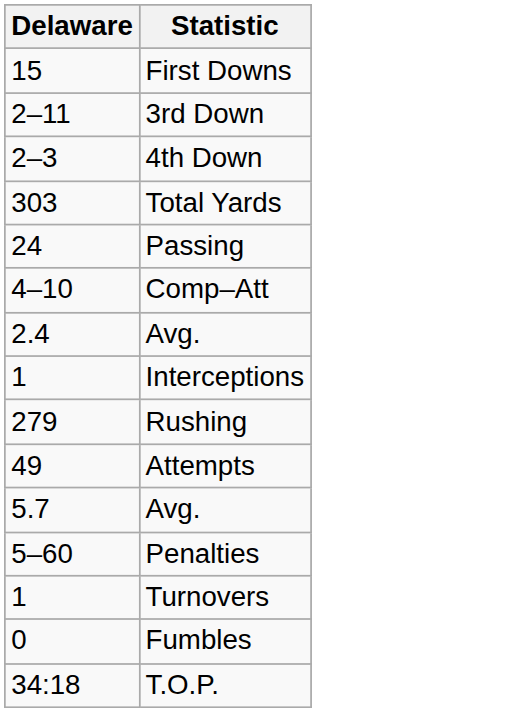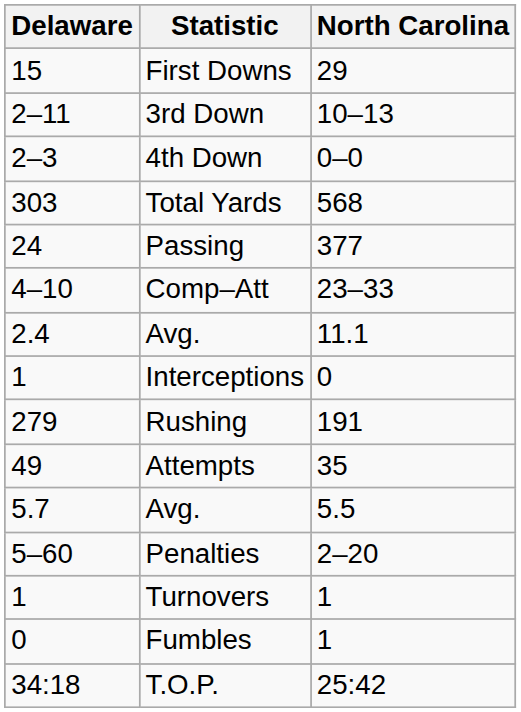 <table class="wikitable">
 <tr>
 <th>Delaware</th>
 <th>Statistic</th>
+<th>North Carolina</th>
 </tr>
 <tr>
 <td>15</td>
 <td>First Downs</td>
+<td>29</td>
 </tr>
 <tr>
 <td>2–11</td>
 <td>3rd Down</td>
+<td>10–13</td>
 </tr>
 <tr>
 <td>2–3</td>
 <td>4th Down</td>
+<td>0–0</td>
 </tr>
 <tr>
 <td>303</td>
 <td>Total Yards</td>
+<td>568</td>
 </tr>
 <tr>
 <td>24</td>
 <td>Passing</td>
+<td>377</td>
 </tr>
 <tr>
 <td>4–10</td>
 <td>Comp–Att</td>
+<td>23–33</td>
 </tr>
 <tr>
 <td>2.4</td>
 <td>Avg.</td>
+<td>11.1</td>
 </tr>
 <tr>
 <td>1</td>
 <td>Interceptions</td>
+<td>0</td>
 </tr>
 <tr>
 <td>279</td>
 <td>Rushing</td>
+<td>191</td>
 </tr>
 <tr>
 <td>49</td>
 <td>Attempts</td>
+<td>35</td>
 </tr>
 <tr>
 <td>5.7</td>
 <td>Avg.</td>
+<td>5.5</td>
 </tr>
 <tr>
 <td>5–60</td>
 <td>Penalties</td>
+<td>2–20</td>
 </tr>
 <tr>
 <td>1</td>
 <td>Turnovers</td>
+<td>1</td>
 </tr>
 <tr>
 <td>0</td>
 <td>Fumbles</td>
+<td>1</td>
 </tr>
 <tr>
 <td>34:18</td>
 <td>T.O.P.</td>
+<td>25:42</td>
 </tr>
 </table>
